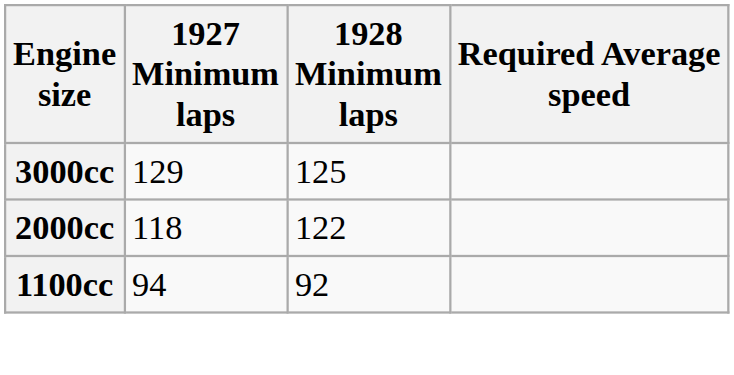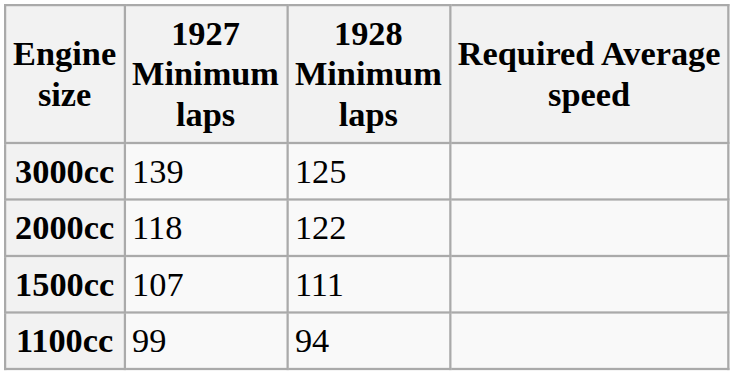 <table class="wikitable" style="font-size: 95%">
 <tr>
 <th>Engine<br> size</th>
 <th>1927<br>Minimum<br> laps</th>
 <th>1928<br>Minimum<br> laps</th>
 <th>Required Average<br> speed</th>
 </tr>
 <tr>
 <th>3000cc</th>
-<td>129</td>
+<td>139</td>
 <td>125</td>
 <td></td>
 </tr>
 <tr>
 <th>2000cc</th>
 <td>118</td>
 <td>122</td>
 <td></td>
 </tr>
 <tr>
+<th>1500cc</th>
+<td>107</td>
+<td>111</td>
+<td></td>
+</tr>
+<tr>
 <th>1100cc</th>
+<td>99</td>
 <td>94</td>
-<td>92</td>
 <td></td>
 </tr>
 </table>
